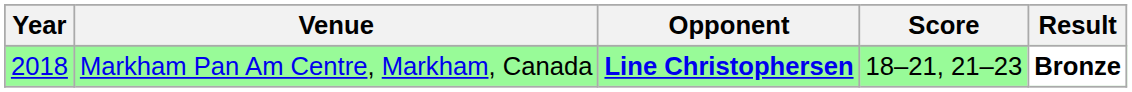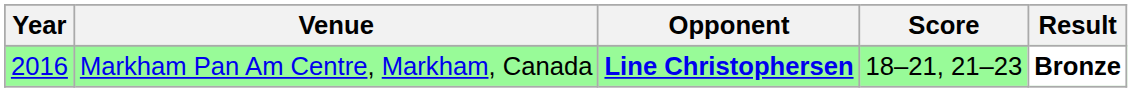 <table class="sortable wikitable" style="font-size: 90%;">
 <tr>
 <th>Year</th>
 <th>Venue</th>
 <th>Opponent</th>
 <th>Score</th>
 <th>Result</th>
 </tr>
 <tr style="background:#98FB98">
-<td align="center"><a href='#'>2018</a></td>
+<td align="center"><a href='#'>2016</a></td>
 <td align="left"><a href='#'>Markham Pan Am Centre</a>, <a href='#'>Markham</a>, Canada</td>
 <td align="left"><strong> <a href='#'>Line Christophersen</a></strong></td>
 <td align="left">18–21, 21–23</td>
 <td style="text-align:left; background:white"> <strong>Bronze</strong></td>
 </tr>
 </table>
